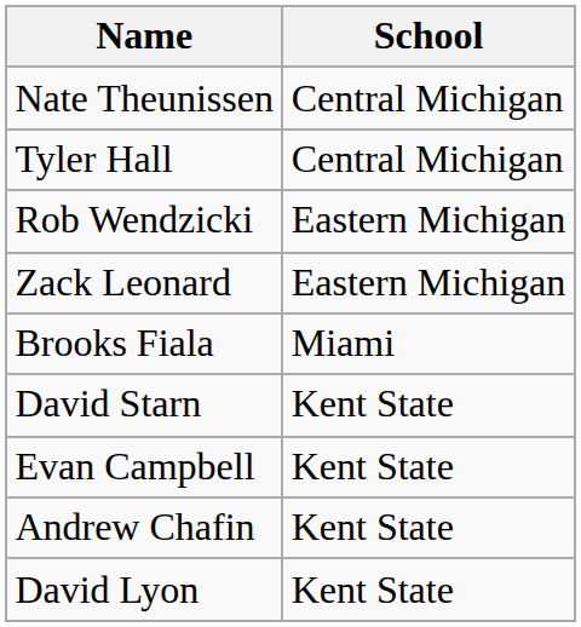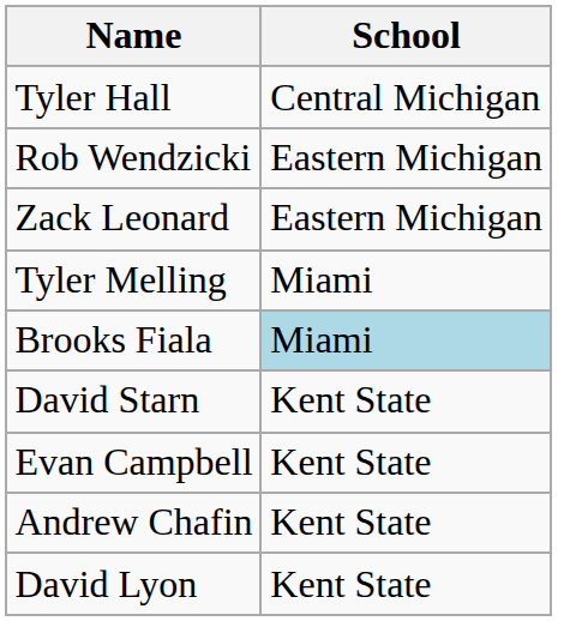 <table class=wikitable>
 <tr>
 <th>Name</th>
 <th>School</th>
-</tr>
-<tr>
-<td>Nate Theunissen</td>
-<td>Central Michigan</td>
 </tr>
 <tr>
 <td>Tyler Hall</td>
 <td>Central Michigan</td>
 </tr>
 <tr>
 <td>Rob Wendzicki</td>
 <td>Eastern Michigan</td>
 </tr>
 <tr>
 <td>Zack Leonard</td>
 <td>Eastern Michigan</td>
 </tr>
 <tr>
+<td>Tyler Melling</td>
+<td>Miami</td>
+</tr>
+<tr>
 <td>Brooks Fiala</td>
-<td>Miami</td>
+<td style="background: lightblue;">Miami</td>
 </tr>
 <tr>
 <td>David Starn</td>
 <td>Kent State</td>
 </tr>
 <tr>
 <td>Evan Campbell</td>
 <td>Kent State</td>
 </tr>
 <tr>
 <td>Andrew Chafin</td>
 <td>Kent State</td>
 </tr>
 <tr>
 <td>David Lyon</td>
 <td>Kent State</td>
 </tr>
 </table>
